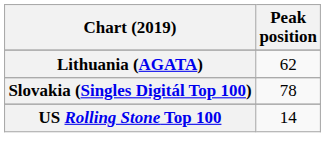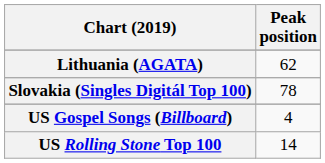 <table class="wikitable sortable plainrowheaders" style="text-align:center">
 <tr>
 <th scope="col">Chart (2019)</th>
 <th scope="col">Peak<br>position</th>
 </tr>
 <tr>
 </tr>
 <tr>
 </tr>
 <tr>
 </tr>
 <tr>
 <th scope="row">Lithuania (<a href='#'>AGATA</a>)</th>
 <td>62</td>
 </tr>
 <tr>
 </tr>
 <tr>
 <th scope="row">Slovakia (<a href='#'>Singles Digitál Top 100</a>)</th>
 <td>78</td>
 </tr>
 <tr>
 </tr>
 <tr>
 </tr>
 <tr>
 </tr>
 <tr>
+<th scope="row">US <a href='#'>Gospel Songs</a> (<em><a href='#'>Billboard</a></em>)</th>
+<td>4</td>
+</tr>
+<tr>
 <th scope="row">US <a href='#'><em>Rolling Stone</em> Top 100</a></th>
 <td>14</td>
 </tr>
 </table>
